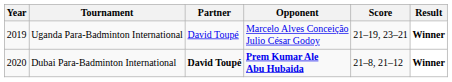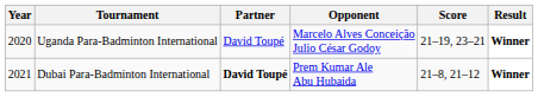 <table class="sortable wikitable" style="font-size: 90%;">
 <tr>
 <th>Year</th>
 <th>Tournament</th>
 <th>Partner</th>
 <th>Opponent</th>
 <th>Score</th>
 <th>Result</th>
 </tr>
 <tr>
-<td align="center">2019</td>
+<td align="center">2020</td>
 <td align="left">Uganda Para-Badminton International</td>
 <td> <a href='#'>David Toupé</a></td>
 <td align="left"> <a href='#'>Marcelo Alves Conceição</a><br> <a href='#'>Julio César Godoy</a></td>
 <td align="left">21–19, 23–21</td>
 <td style="text-align:left; background:white"> <strong>Winner</strong></td>
 </tr>
 <tr>
-<td align="center">2020</td>
+<td align="center">2021</td>
 <td align="left">Dubai Para-Badminton International</td>
 <td><strong> David Toupé</strong></td>
-<td align="left"><strong> <a href='#'>Prem Kumar Ale</a><br> <a href='#'>Abu Hubaida</a></strong></td>
+<td align="left"> <a href='#'>Prem Kumar Ale</a><br> <a href='#'>Abu Hubaida</a></td>
 <td align="left">21–8, 21–12</td>
 <td style="text-align:left; background:white"> <strong>Winner</strong></td>
 </tr>
 </table>
